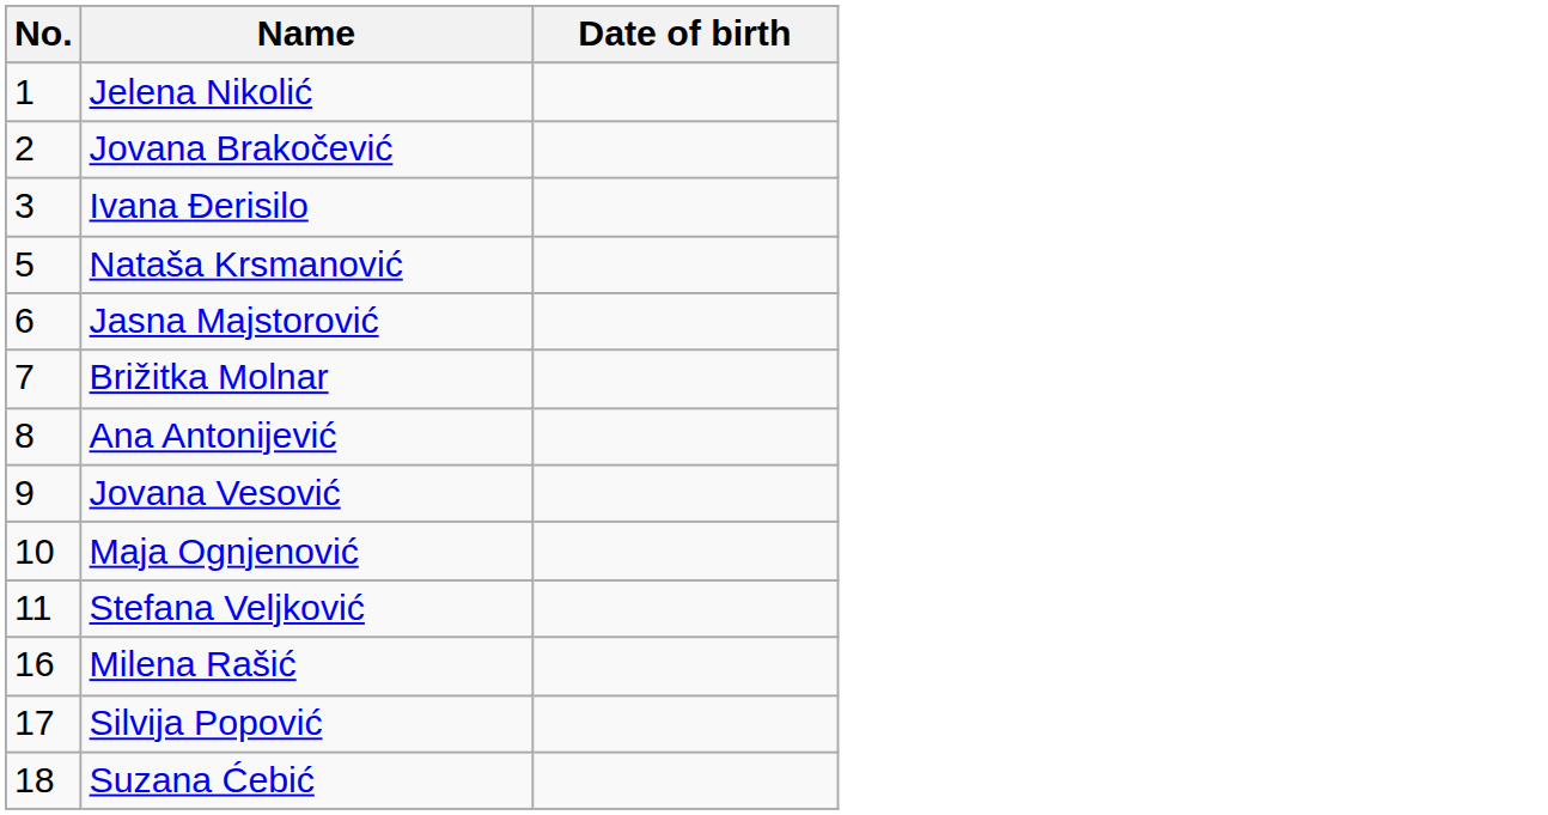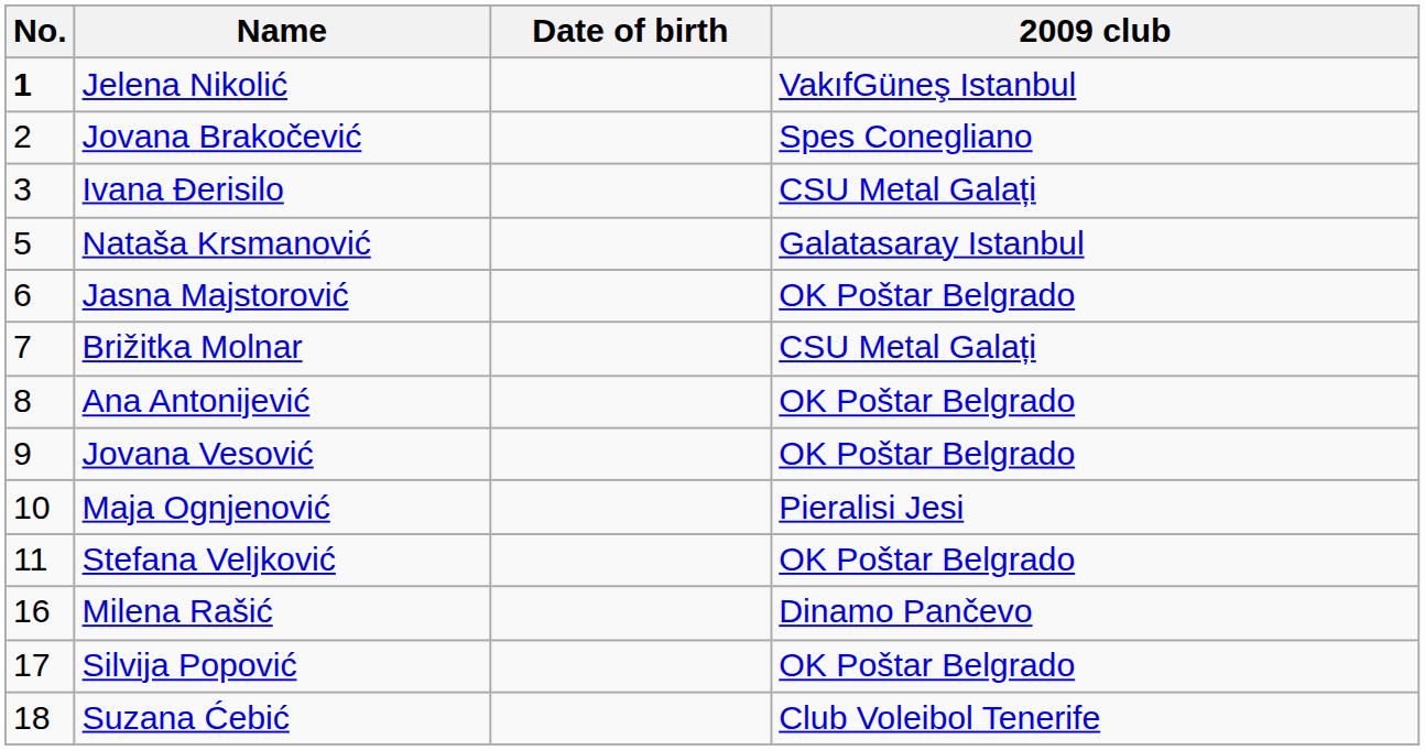 <table class=wikitable sortable style=font-size:100%; text-align:center;>
 <tr>
 <th>No.</th>
 <th style=width:12em>Name</th>
 <th style=width:8em>Date of birth</th>
+<th style=width:19em>2009 club</th>
 </tr>
 <tr>
-<td>1</td>
+<td><strong>1</strong></td>
 <td><a href='#'>Jelena Nikolić</a></td>
 <td></td>
+<td> <a href='#'>VakıfGüneş Istanbul</a></td>
 </tr>
 <tr>
 <td>2</td>
 <td><a href='#'>Jovana Brakočević</a></td>
 <td></td>
+<td> <a href='#'>Spes Conegliano</a></td>
 </tr>
 <tr>
 <td>3</td>
 <td><a href='#'>Ivana Ðerisilo</a></td>
 <td></td>
+<td> <a href='#'>CSU Metal Galați</a></td>
 </tr>
 <tr>
 <td>5</td>
 <td><a href='#'>Nataša Krsmanović</a></td>
 <td></td>
+<td> <a href='#'>Galatasaray Istanbul</a></td>
 </tr>
 <tr>
 <td>6</td>
 <td><a href='#'>Jasna Majstorović</a></td>
 <td></td>
+<td> <a href='#'>OK Poštar Belgrado</a></td>
 </tr>
 <tr>
 <td>7</td>
 <td><a href='#'>Brižitka Molnar</a></td>
 <td></td>
+<td> <a href='#'>CSU Metal Galați</a></td>
 </tr>
 <tr>
 <td>8</td>
 <td><a href='#'>Ana Antonijević</a></td>
 <td></td>
+<td> <a href='#'>OK Poštar Belgrado</a></td>
 </tr>
 <tr>
 <td>9</td>
 <td><a href='#'>Jovana Vesović</a></td>
 <td></td>
+<td> <a href='#'>OK Poštar Belgrado</a></td>
 </tr>
 <tr>
 <td>10</td>
 <td><a href='#'>Maja Ognjenović</a></td>
 <td></td>
+<td> <a href='#'>Pieralisi Jesi</a></td>
 </tr>
 <tr>
 <td>11</td>
 <td><a href='#'>Stefana Veljković</a></td>
 <td></td>
+<td> <a href='#'>OK Poštar Belgrado</a></td>
 </tr>
 <tr>
 <td>16</td>
 <td><a href='#'>Milena Rašić</a></td>
 <td></td>
+<td> <a href='#'>Dinamo Pančevo</a></td>
 </tr>
 <tr>
 <td>17</td>
 <td><a href='#'>Silvija Popović</a></td>
 <td></td>
+<td> <a href='#'>OK Poštar Belgrado</a></td>
 </tr>
 <tr>
 <td>18</td>
 <td><a href='#'>Suzana Ćebić</a></td>
 <td></td>
+<td> <a href='#'>Club Voleibol Tenerife</a></td>
 </tr>
 </table>
